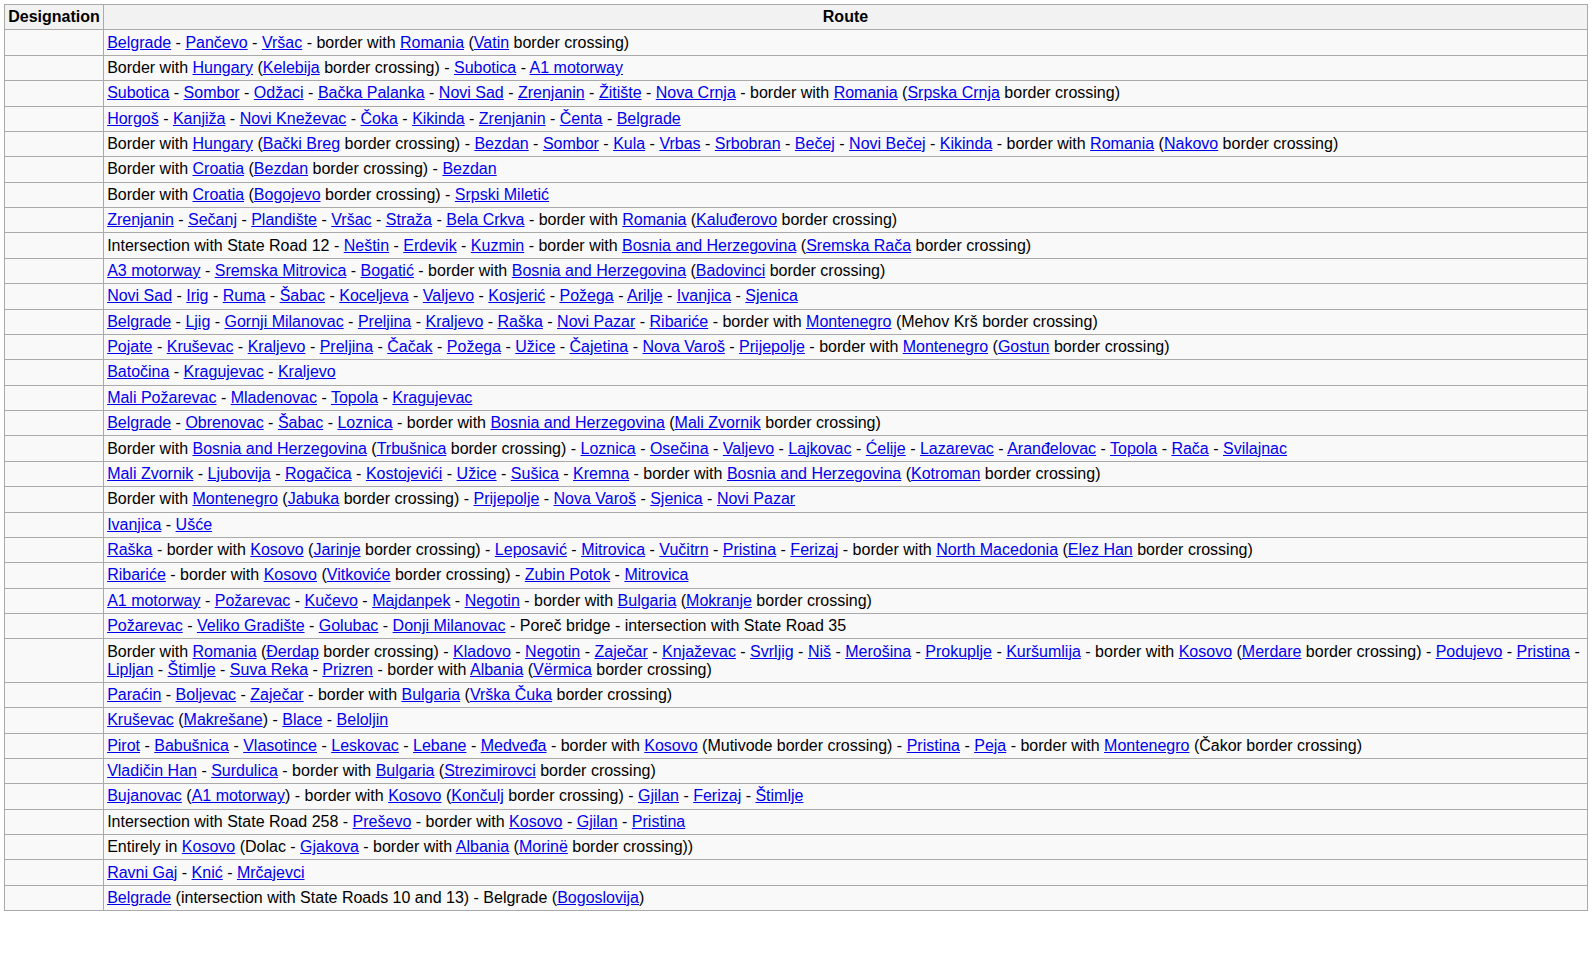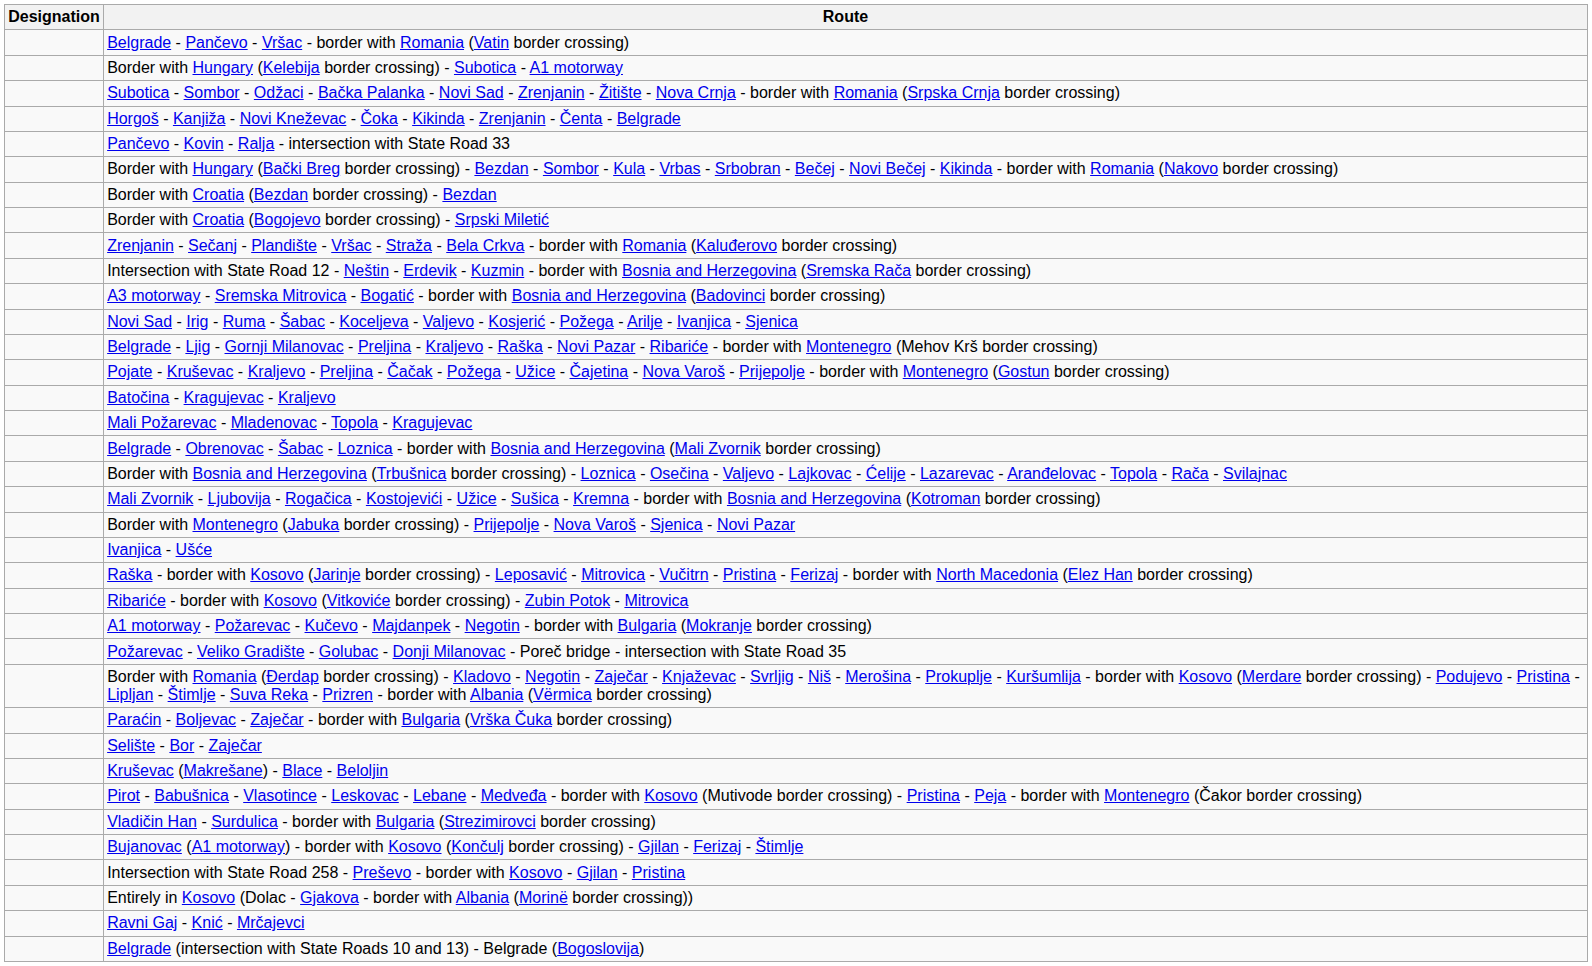 <table class="wikitable" style="margin:auto;">
 <tr>
 <th>Designation</th>
 <th>Route</th>
 </tr>
 <tr>
 <td></td>
 <td><a href='#'>Belgrade</a> - <a href='#'>Pančevo</a> - <a href='#'>Vršac</a> - border with <a href='#'>Romania</a> (<a href='#'>Vatin</a> border crossing)</td>
 </tr>
 <tr>
 <td></td>
 <td>Border with <a href='#'>Hungary</a> (<a href='#'>Kelebija</a> border crossing) - <a href='#'>Subotica</a> - <a href='#'>A1 motorway</a></td>
 </tr>
 <tr>
 <td></td>
 <td><a href='#'>Subotica</a> - <a href='#'>Sombor</a> - <a href='#'>Odžaci</a> - <a href='#'>Bačka Palanka</a> - <a href='#'>Novi Sad</a> - <a href='#'>Zrenjanin</a> - <a href='#'>Žitište</a> - <a href='#'>Nova Crnja</a> - border with <a href='#'>Romania</a> (<a href='#'>Srpska Crnja</a> border crossing)</td>
 </tr>
 <tr>
 <td></td>
 <td><a href='#'>Horgoš</a> - <a href='#'>Kanjiža</a> - <a href='#'>Novi Kneževac</a> - <a href='#'>Čoka</a> - <a href='#'>Kikinda</a> - <a href='#'>Zrenjanin</a> - <a href='#'>Čenta</a> - <a href='#'>Belgrade</a></td>
+</tr>
+<tr>
+<td></td>
+<td><a href='#'>Pančevo</a> - <a href='#'>Kovin</a> - <a href='#'>Ralja</a> - intersection with State Road 33</td>
 </tr>
 <tr>
 <td></td>
 <td>Border with <a href='#'>Hungary</a> (<a href='#'>Bački Breg</a> border crossing) - <a href='#'>Bezdan</a> - <a href='#'>Sombor</a> - <a href='#'>Kula</a> - <a href='#'>Vrbas</a> - <a href='#'>Srbobran</a> - <a href='#'>Bečej</a> - <a href='#'>Novi Bečej</a> - <a href='#'>Kikinda</a> - border with <a href='#'>Romania</a> (<a href='#'>Nakovo</a> border crossing)</td>
 </tr>
 <tr>
 <td></td>
 <td>Border with <a href='#'>Croatia</a> (<a href='#'>Bezdan</a> border crossing) - <a href='#'>Bezdan</a></td>
 </tr>
 <tr>
 <td></td>
 <td>Border with <a href='#'>Croatia</a> (<a href='#'>Bogojevo</a> border crossing) - <a href='#'>Srpski Miletić</a></td>
 </tr>
 <tr>
 <td></td>
 <td><a href='#'>Zrenjanin</a> - <a href='#'>Sečanj</a> - <a href='#'>Plandište</a> - <a href='#'>Vršac</a> - <a href='#'>Straža</a> - <a href='#'>Bela Crkva</a> - border with <a href='#'>Romania</a> (<a href='#'>Kaluđerovo</a> border crossing)</td>
 </tr>
 <tr>
 <td></td>
 <td>Intersection with State Road 12 - <a href='#'>Neštin</a> - <a href='#'>Erdevik</a> - <a href='#'>Kuzmin</a> - border with <a href='#'>Bosnia and Herzegovina</a> (<a href='#'>Sremska Rača</a> border crossing)</td>
 </tr>
 <tr>
 <td></td>
 <td><a href='#'>A3 motorway</a> - <a href='#'>Sremska Mitrovica</a> - <a href='#'>Bogatić</a> - border with <a href='#'>Bosnia and Herzegovina</a> (<a href='#'>Badovinci</a> border crossing)</td>
 </tr>
 <tr>
 <td></td>
 <td><a href='#'>Novi Sad</a> - <a href='#'>Irig</a> - <a href='#'>Ruma</a> - <a href='#'>Šabac</a> - <a href='#'>Koceljeva</a> - <a href='#'>Valjevo</a> - <a href='#'>Kosjerić</a> - <a href='#'>Požega</a> - <a href='#'>Arilje</a> - <a href='#'>Ivanjica</a> - <a href='#'>Sjenica</a></td>
 </tr>
 <tr>
 <td></td>
 <td><a href='#'>Belgrade</a> - <a href='#'>Ljig</a> - <a href='#'>Gornji Milanovac</a> - <a href='#'>Preljina</a> - <a href='#'>Kraljevo</a> - <a href='#'>Raška</a> - <a href='#'>Novi Pazar</a> - <a href='#'>Ribariće</a> - border with <a href='#'>Montenegro</a> (Mehov Krš border crossing)</td>
 </tr>
 <tr>
 <td></td>
 <td><a href='#'>Pojate</a> - <a href='#'>Kruševac</a> - <a href='#'>Kraljevo</a> - <a href='#'>Preljina</a> - <a href='#'>Čačak</a> - <a href='#'>Požega</a> - <a href='#'>Užice</a> - <a href='#'>Čajetina</a> - <a href='#'>Nova Varoš</a> - <a href='#'>Prijepolje</a> - border with <a href='#'>Montenegro</a> (<a href='#'>Gostun</a> border crossing)</td>
 </tr>
 <tr>
 <td></td>
 <td><a href='#'>Batočina</a> - <a href='#'>Kragujevac</a> - <a href='#'>Kraljevo</a></td>
 </tr>
 <tr>
 <td></td>
 <td><a href='#'>Mali Požarevac</a> - <a href='#'>Mladenovac</a> - <a href='#'>Topola</a> - <a href='#'>Kragujevac</a></td>
 </tr>
 <tr>
 <td></td>
 <td><a href='#'>Belgrade</a> - <a href='#'>Obrenovac</a> - <a href='#'>Šabac</a> - <a href='#'>Loznica</a> - border with <a href='#'>Bosnia and Herzegovina</a> (<a href='#'>Mali Zvornik</a> border crossing)</td>
 </tr>
 <tr>
 <td></td>
 <td>Border with <a href='#'>Bosnia and Herzegovina</a> (<a href='#'>Trbušnica</a> border crossing) - <a href='#'>Loznica</a> - <a href='#'>Osečina</a> - <a href='#'>Valjevo</a> - <a href='#'>Lajkovac</a> - <a href='#'>Ćelije</a> - <a href='#'>Lazarevac</a> - <a href='#'>Aranđelovac</a> - <a href='#'>Topola</a> - <a href='#'>Rača</a> - <a href='#'>Svilajnac</a></td>
 </tr>
 <tr>
 <td></td>
 <td><a href='#'>Mali Zvornik</a> - <a href='#'>Ljubovija</a> - <a href='#'>Rogačica</a> - <a href='#'>Kostojevići</a> - <a href='#'>Užice</a> - <a href='#'>Sušica</a> - <a href='#'>Kremna</a> - border with <a href='#'>Bosnia and Herzegovina</a> (<a href='#'>Kotroman</a> border crossing)</td>
 </tr>
 <tr>
 <td></td>
 <td>Border with <a href='#'>Montenegro</a> (<a href='#'>Jabuka</a> border crossing) - <a href='#'>Prijepolje</a> - <a href='#'>Nova Varoš</a> - <a href='#'>Sjenica</a> - <a href='#'>Novi Pazar</a></td>
 </tr>
 <tr>
 <td></td>
 <td><a href='#'>Ivanjica</a> - <a href='#'>Ušće</a></td>
 </tr>
 <tr>
 <td></td>
 <td><a href='#'>Raška</a> - border with <a href='#'>Kosovo</a> (<a href='#'>Jarinje</a> border crossing) - <a href='#'>Leposavić</a> - <a href='#'>Mitrovica</a> - <a href='#'>Vučitrn</a> - <a href='#'>Pristina</a> - <a href='#'>Ferizaj</a> - border with <a href='#'>North Macedonia</a> (<a href='#'>Elez Han</a> border crossing)</td>
 </tr>
 <tr>
 <td></td>
 <td><a href='#'>Ribariće</a> - border with <a href='#'>Kosovo</a> (<a href='#'>Vitkoviće</a> border crossing) - <a href='#'>Zubin Potok</a> - <a href='#'>Mitrovica</a></td>
 </tr>
 <tr>
 <td></td>
 <td><a href='#'>A1 motorway</a> - <a href='#'>Požarevac</a> - <a href='#'>Kučevo</a> - <a href='#'>Majdanpek</a> - <a href='#'>Negotin</a> - border with <a href='#'>Bulgaria</a> (<a href='#'>Mokranje</a> border crossing)</td>
 </tr>
 <tr>
 <td></td>
 <td><a href='#'>Požarevac</a> - <a href='#'>Veliko Gradište</a> - <a href='#'>Golubac</a> - <a href='#'>Donji Milanovac</a> - Poreč bridge - intersection with State Road 35</td>
 </tr>
 <tr>
 <td></td>
 <td>Border with <a href='#'>Romania</a> (<a href='#'>Đerdap</a> border crossing) - <a href='#'>Kladovo</a> - <a href='#'>Negotin</a> - <a href='#'>Zaječar</a> - <a href='#'>Knjaževac</a> - <a href='#'>Svrljig</a> - <a href='#'>Niš</a> - <a href='#'>Merošina</a> - <a href='#'>Prokuplje</a> - <a href='#'>Kuršumlija</a> - border with <a href='#'>Kosovo</a> (<a href='#'>Merdare</a> border crossing) - <a href='#'>Podujevo</a> - <a href='#'>Pristina</a> - <a href='#'>Lipljan</a> - <a href='#'>Štimlje</a> - <a href='#'>Suva Reka</a> - <a href='#'>Prizren</a> - border with <a href='#'>Albania</a> (<a href='#'>Vërmica</a> border crossing)</td>
 </tr>
 <tr>
 <td></td>
 <td><a href='#'>Paraćin</a> - <a href='#'>Boljevac</a> - <a href='#'>Zaječar</a> - border with <a href='#'>Bulgaria</a> (<a href='#'>Vrška Čuka</a> border crossing)</td>
 </tr>
 <tr>
 <td></td>
+<td><a href='#'>Selište</a> - <a href='#'>Bor</a> - <a href='#'>Zaječar</a></td>
+</tr>
+<tr>
+<td></td>
 <td><a href='#'>Kruševac</a> (<a href='#'>Makrešane</a>) - <a href='#'>Blace</a> - <a href='#'>Beloljin</a></td>
 </tr>
 <tr>
 <td></td>
 <td><a href='#'>Pirot</a> - <a href='#'>Babušnica</a> - <a href='#'>Vlasotince</a> - <a href='#'>Leskovac</a> - <a href='#'>Lebane</a> - <a href='#'>Medveđa</a> - border with <a href='#'>Kosovo</a> (Mutivode border crossing) - <a href='#'>Pristina</a> - <a href='#'>Peja</a> - border with <a href='#'>Montenegro</a> (Čakor border crossing)</td>
 </tr>
 <tr>
 <td></td>
 <td><a href='#'>Vladičin Han</a> - <a href='#'>Surdulica</a> - border with <a href='#'>Bulgaria</a> (<a href='#'>Strezimirovci</a> border crossing)</td>
 </tr>
 <tr>
 <td></td>
 <td><a href='#'>Bujanovac</a> (<a href='#'>A1 motorway</a>) - border with <a href='#'>Kosovo</a> (<a href='#'>Končulj</a> border crossing) - <a href='#'>Gjilan</a> - <a href='#'>Ferizaj</a> - <a href='#'>Štimlje</a></td>
 </tr>
 <tr>
 <td></td>
 <td>Intersection with State Road 258 - <a href='#'>Preševo</a> - border with <a href='#'>Kosovo</a> - <a href='#'>Gjilan</a> - <a href='#'>Pristina</a></td>
 </tr>
 <tr>
 <td></td>
 <td>Entirely in <a href='#'>Kosovo</a> (Dolac - <a href='#'>Gjakova</a> - border with <a href='#'>Albania</a> (<a href='#'>Morinë</a> border crossing))</td>
 </tr>
 <tr>
 <td></td>
 <td><a href='#'>Ravni Gaj</a> - <a href='#'>Knić</a> - <a href='#'>Mrčajevci</a></td>
 </tr>
 <tr>
 <td></td>
 <td><a href='#'>Belgrade</a> (intersection with State Roads 10 and 13) - Belgrade (<a href='#'>Bogoslovija</a>)</td>
 </tr>
 </table>
